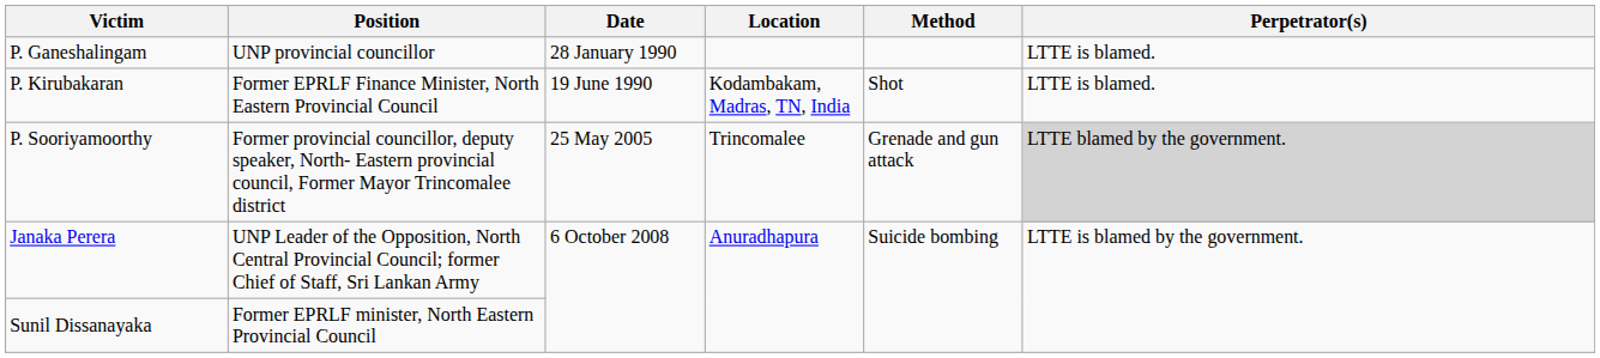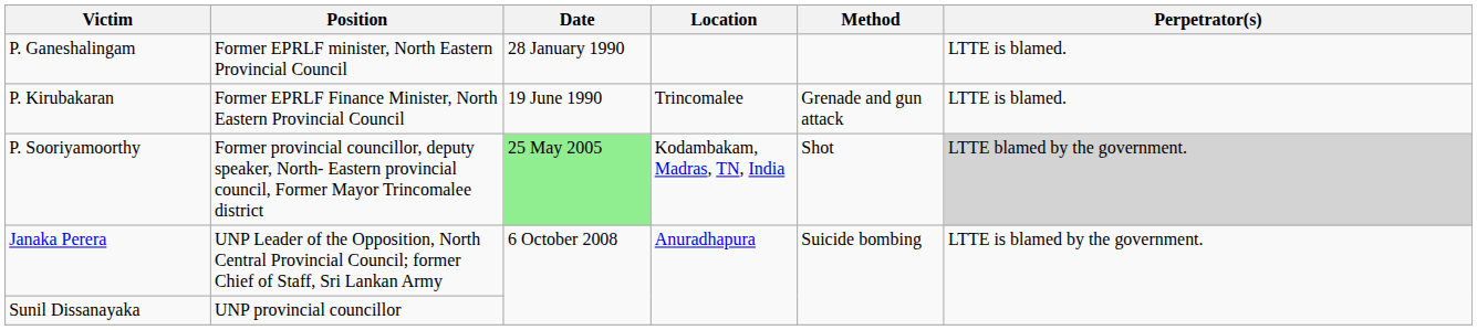 <table class="wikitable" style="font-size:95%;width:100%;valign=top">
 <tr>
 <th width="14%">Victim</th>
 <th width="20%">Position</th>
 <th width="10%">Date</th>
 <th width="10%">Location</th>
 <th width="10%">Method</th>
 <th width="36%">Perpetrator(s)</th>
 </tr>
 <tr valign=top>
 <td>P. Ganeshalingam</td>
-<td>UNP provincial councillor</td>
+<td>Former EPRLF minister, North Eastern Provincial Council</td>
 <td>28 January 1990</td>
 <td></td>
 <td></td>
 <td>LTTE is blamed.</td>
 </tr>
 <tr valign="top">
 <td>P. Kirubakaran</td>
 <td>Former EPRLF Finance Minister, North Eastern Provincial Council</td>
 <td>19 June 1990</td>
-<td>Kodambakam, <a href='#'>Madras</a>, <a href='#'>TN</a>, <a href='#'>India</a></td>
-<td>Shot</td>
+<td>Trincomalee</td>
+<td>Grenade and gun attack</td>
 <td>LTTE is blamed.</td>
 </tr>
 <tr valign=top>
 <td>P. Sooriyamoorthy</td>
 <td>Former provincial councillor, deputy speaker, North- Eastern provincial council, Former Mayor Trincomalee district</td>
-<td>25 May 2005</td>
-<td>Trincomalee</td>
-<td>Grenade and gun attack</td>
+<td style="background: lightgreen;">25 May 2005</td>
+<td>Kodambakam, <a href='#'>Madras</a>, <a href='#'>TN</a>, <a href='#'>India</a></td>
+<td>Shot</td>
 <td style="background: lightgrey;">LTTE blamed by the government.</td>
 </tr>
 <tr valign="top">
 <td><a href='#'>Janaka Perera</a></td>
 <td>UNP Leader of the Opposition, North Central Provincial Council; former Chief of Staff, Sri Lankan Army</td>
 <td rowspan="2">6 October 2008</td>
 <td rowspan="2"><a href='#'>Anuradhapura</a></td>
 <td rowspan="2">Suicide bombing</td>
 <td rowspan="2">LTTE is blamed by the government.</td>
 </tr>
 <tr>
 <td>Sunil Dissanayaka</td>
-<td>Former EPRLF minister, North Eastern Provincial Council</td>
+<td>UNP provincial councillor</td>
 </tr>
 </table>
